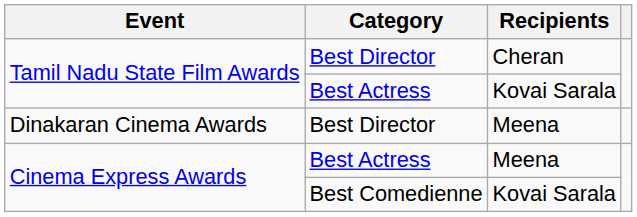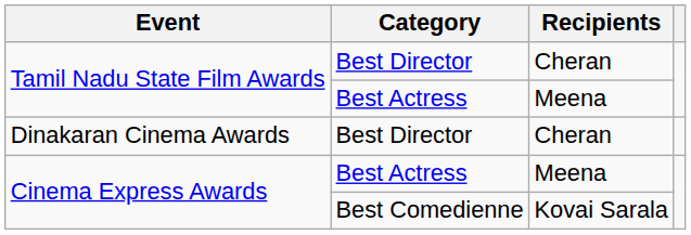 <table class="wikitable">
 <tr>
 <th>Event</th>
 <th>Category</th>
 <th>Recipients</th>
 <th></th>
 </tr>
 <tr>
 <td rowspan="2"><a href='#'>Tamil Nadu State Film Awards</a></td>
 <td><a href='#'>Best Director</a></td>
 <td>Cheran</td>
 <td rowspan="2" style="text-align:center;"></td>
 </tr>
 <tr>
 <td><a href='#'>Best Actress</a></td>
-<td>Kovai Sarala</td>
+<td>Meena</td>
 </tr>
 <tr>
 <td>Dinakaran Cinema Awards</td>
 <td>Best Director</td>
-<td>Meena</td>
+<td>Cheran</td>
 <td style="text-align:center;"></td>
 </tr>
 <tr>
 <td rowspan="2"><a href='#'>Cinema Express Awards</a></td>
 <td><a href='#'>Best Actress</a></td>
 <td>Meena</td>
 <td rowspan="2" style="text-align:center;"></td>
 </tr>
 <tr>
 <td>Best Comedienne</td>
 <td>Kovai Sarala</td>
 </tr>
 </table>
